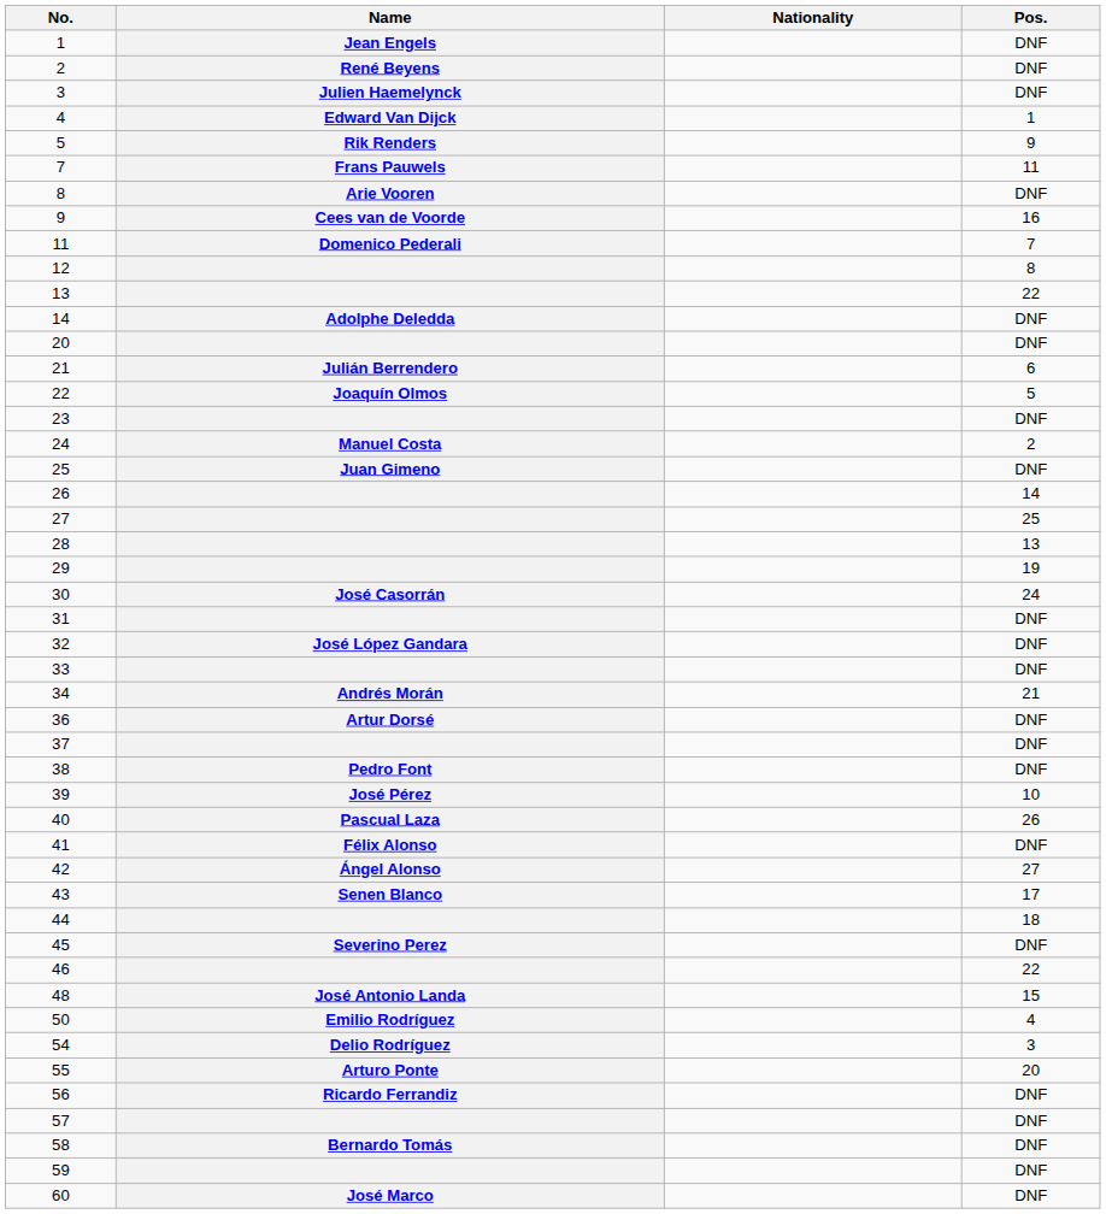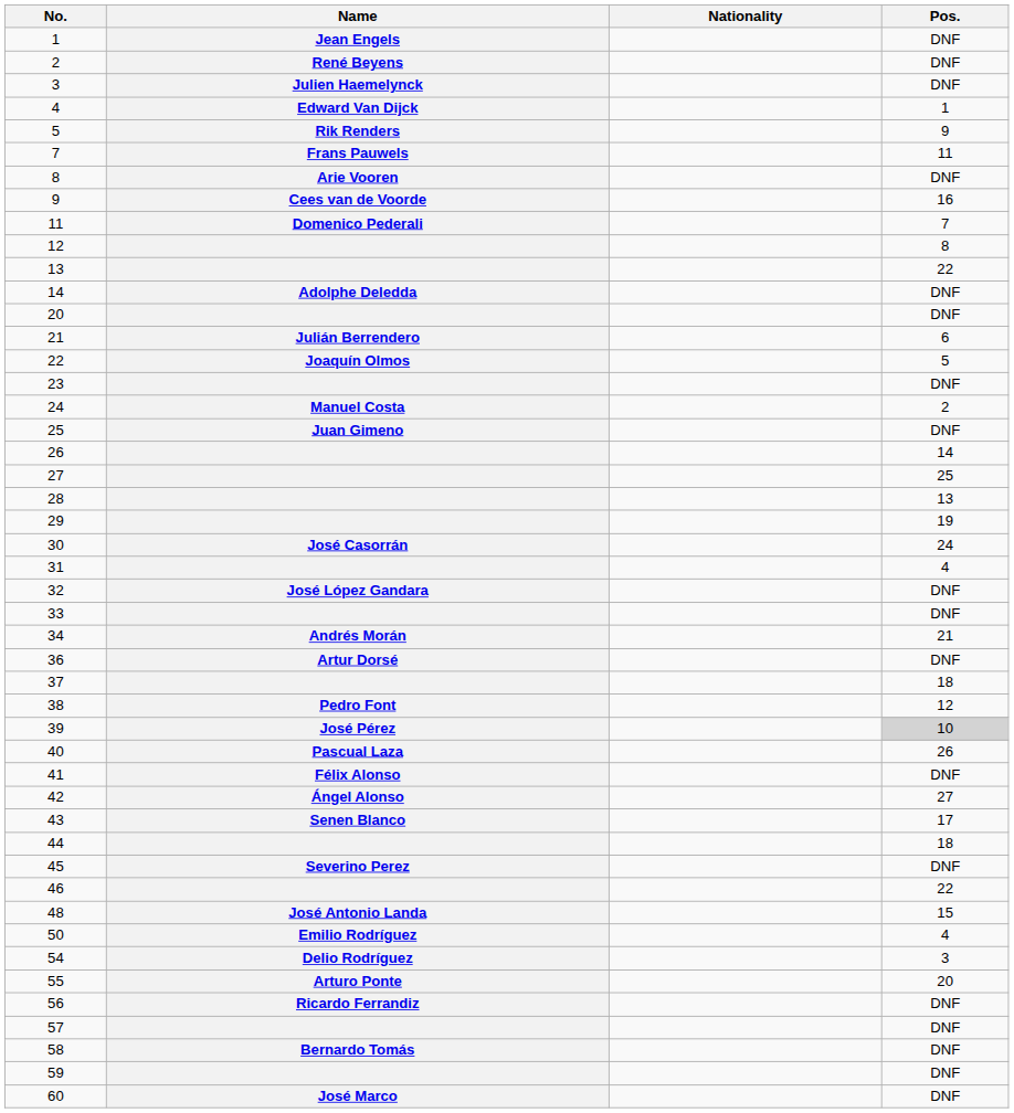 <table class="wikitable plainrowheaders sortable" style="width:70%">
 <tr>
 <th scope="col">No.</th>
 <th scope="col">Name</th>
 <th scope="col">Nationality</th>
 <th scope="col" data-sort-type="number">Pos.</th>
 </tr>
 <tr>
 <td style="text-align:center;">1</td>
 <th scope="row"><a href='#'>Jean Engels</a></th>
 <td></td>
 <td style="text-align:center;" data-sort-value="28">DNF</td>
 </tr>
 <tr>
 <td style="text-align:center;">2</td>
 <th scope="row"><a href='#'>René Beyens</a></th>
 <td></td>
 <td style="text-align:center;" data-sort-value="28">DNF</td>
 </tr>
 <tr>
 <td style="text-align:center;">3</td>
 <th scope="row"><a href='#'>Julien Haemelynck</a></th>
 <td></td>
 <td style="text-align:center;" data-sort-value="28">DNF</td>
 </tr>
 <tr>
 <td style="text-align:center;">4</td>
 <th scope="row"><a href='#'>Edward Van Dijck</a></th>
 <td></td>
 <td style="text-align:center;">1</td>
 </tr>
 <tr>
 <td style="text-align:center;">5</td>
 <th scope="row"><a href='#'>Rik Renders</a></th>
 <td></td>
 <td style="text-align:center;">9</td>
 </tr>
 <tr>
 <td style="text-align:center;">7</td>
 <th scope="row"><a href='#'>Frans Pauwels</a></th>
 <td></td>
 <td style="text-align:center;">11</td>
 </tr>
 <tr>
 <td style="text-align:center;">8</td>
 <th scope="row"><a href='#'>Arie Vooren</a></th>
 <td></td>
 <td style="text-align:center;" data-sort-value="28">DNF</td>
 </tr>
 <tr>
 <td style="text-align:center;">9</td>
 <th scope="row"><a href='#'>Cees van de Voorde</a></th>
 <td></td>
 <td style="text-align:center;">16</td>
 </tr>
 <tr>
 <td style="text-align:center;">11</td>
 <th scope="row"><a href='#'>Domenico Pederali</a></th>
 <td></td>
 <td style="text-align:center;">7</td>
 </tr>
 <tr>
 <td style="text-align:center;">12</td>
 <th scope="row"></th>
 <td></td>
 <td style="text-align:center;">8</td>
 </tr>
 <tr>
 <td style="text-align:center;">13</td>
 <th scope="row"></th>
 <td></td>
 <td style="text-align:center;">22</td>
 </tr>
 <tr>
 <td style="text-align:center;">14</td>
 <th scope="row"><a href='#'>Adolphe Deledda</a></th>
 <td></td>
 <td style="text-align:center;" data-sort-value="28">DNF</td>
 </tr>
 <tr>
 <td style="text-align:center;">20</td>
 <th scope="row"></th>
 <td></td>
 <td style="text-align:center;" data-sort-value="28">DNF</td>
 </tr>
 <tr>
 <td style="text-align:center;">21</td>
 <th scope="row"><a href='#'>Julián Berrendero</a></th>
 <td></td>
 <td style="text-align:center;">6</td>
 </tr>
 <tr>
 <td style="text-align:center;">22</td>
 <th scope="row"><a href='#'>Joaquín Olmos</a></th>
 <td></td>
 <td style="text-align:center;">5</td>
 </tr>
 <tr>
 <td style="text-align:center;">23</td>
 <th scope="row"></th>
 <td></td>
 <td style="text-align:center;" data-sort-value="28">DNF</td>
 </tr>
 <tr>
 <td style="text-align:center;">24</td>
 <th scope="row"><a href='#'>Manuel Costa</a></th>
 <td></td>
 <td style="text-align:center;">2</td>
 </tr>
 <tr>
 <td style="text-align:center;">25</td>
 <th scope="row"><a href='#'>Juan Gimeno</a></th>
 <td></td>
 <td style="text-align:center;" data-sort-value="28">DNF</td>
 </tr>
 <tr>
 <td style="text-align:center;">26</td>
 <th scope="row"></th>
 <td></td>
 <td style="text-align:center;">14</td>
 </tr>
 <tr>
 <td style="text-align:center;">27</td>
 <th scope="row"></th>
 <td></td>
 <td style="text-align:center;">25</td>
 </tr>
 <tr>
 <td style="text-align:center;">28</td>
 <th scope="row"></th>
 <td></td>
 <td style="text-align:center;">13</td>
 </tr>
 <tr>
 <td style="text-align:center;">29</td>
 <th scope="row"></th>
 <td></td>
 <td style="text-align:center;">19</td>
 </tr>
 <tr>
 <td style="text-align:center;">30</td>
 <th scope="row"><a href='#'>José Casorrán</a></th>
 <td></td>
 <td style="text-align:center;">24</td>
 </tr>
 <tr>
 <td style="text-align:center;">31</td>
 <th scope="row"></th>
 <td></td>
-<td style="text-align:center;" data-sort-value="28">DNF</td>
+<td style="text-align:center;">4</td>
 </tr>
 <tr>
 <td style="text-align:center;">32</td>
 <th scope="row"><a href='#'>José López Gandara</a></th>
 <td></td>
 <td style="text-align:center;" data-sort-value="28">DNF</td>
 </tr>
 <tr>
 <td style="text-align:center;">33</td>
 <th scope="row"></th>
 <td></td>
 <td style="text-align:center;" data-sort-value="28">DNF</td>
 </tr>
 <tr>
 <td style="text-align:center;">34</td>
 <th scope="row"><a href='#'>Andrés Morán</a></th>
 <td></td>
 <td style="text-align:center;">21</td>
 </tr>
 <tr>
 <td style="text-align:center;">36</td>
 <th scope="row"><a href='#'>Artur Dorsé</a></th>
 <td></td>
 <td style="text-align:center;" data-sort-value="28">DNF</td>
 </tr>
 <tr>
 <td style="text-align:center;">37</td>
 <th scope="row"></th>
 <td></td>
-<td style="text-align:center;" data-sort-value="28">DNF</td>
+<td style="text-align:center;">18</td>
 </tr>
 <tr>
 <td style="text-align:center;">38</td>
 <th scope="row"><a href='#'>Pedro Font</a></th>
 <td></td>
-<td style="text-align:center;" data-sort-value="28">DNF</td>
+<td style="text-align:center;">12</td>
 </tr>
 <tr>
 <td style="text-align:center;">39</td>
 <th scope="row"><a href='#'>José Pérez</a></th>
 <td></td>
-<td style="text-align:center;">10</td>
+<td style="background: lightgrey; text-align:center;">10</td>
 </tr>
 <tr>
 <td style="text-align:center;">40</td>
 <th scope="row"><a href='#'>Pascual Laza</a></th>
 <td></td>
 <td style="text-align:center;">26</td>
 </tr>
 <tr>
 <td style="text-align:center;">41</td>
 <th scope="row"><a href='#'>Félix Alonso</a></th>
 <td></td>
 <td style="text-align:center;" data-sort-value="28">DNF</td>
 </tr>
 <tr>
 <td style="text-align:center;">42</td>
 <th scope="row"><a href='#'>Ángel Alonso</a></th>
 <td></td>
 <td style="text-align:center;">27</td>
 </tr>
 <tr>
 <td style="text-align:center;">43</td>
 <th scope="row"><a href='#'>Senen Blanco</a></th>
 <td></td>
 <td style="text-align:center;">17</td>
 </tr>
 <tr>
 <td style="text-align:center;">44</td>
 <th scope="row"></th>
 <td></td>
 <td style="text-align:center;">18</td>
 </tr>
 <tr>
 <td style="text-align:center;">45</td>
 <th scope="row"><a href='#'>Severino Perez</a></th>
 <td></td>
 <td style="text-align:center;" data-sort-value="28">DNF</td>
 </tr>
 <tr>
 <td style="text-align:center;">46</td>
 <th scope="row"></th>
 <td></td>
 <td style="text-align:center;">22</td>
 </tr>
 <tr>
 <td style="text-align:center;">48</td>
 <th scope="row"><a href='#'>José Antonio Landa</a></th>
 <td></td>
 <td style="text-align:center;">15</td>
 </tr>
 <tr>
 <td style="text-align:center;">50</td>
 <th scope="row"><a href='#'>Emilio Rodríguez</a></th>
 <td></td>
 <td style="text-align:center;">4</td>
 </tr>
 <tr>
 <td style="text-align:center;">54</td>
 <th scope="row"><a href='#'>Delio Rodríguez</a></th>
 <td></td>
 <td style="text-align:center;">3</td>
 </tr>
 <tr>
 <td style="text-align:center;">55</td>
 <th scope="row"><a href='#'>Arturo Ponte</a></th>
 <td></td>
 <td style="text-align:center;">20</td>
 </tr>
 <tr>
 <td style="text-align:center;">56</td>
 <th scope="row"><a href='#'>Ricardo Ferrandiz</a></th>
 <td></td>
 <td style="text-align:center;" data-sort-value="28">DNF</td>
 </tr>
 <tr>
 <td style="text-align:center;">57</td>
 <th scope="row"></th>
 <td></td>
 <td style="text-align:center;" data-sort-value="28">DNF</td>
 </tr>
 <tr>
 <td style="text-align:center;">58</td>
 <th scope="row"><a href='#'>Bernardo Tomás</a></th>
 <td></td>
 <td style="text-align:center;" data-sort-value="28">DNF</td>
 </tr>
 <tr>
 <td style="text-align:center;">59</td>
 <th scope="row"></th>
 <td></td>
 <td style="text-align:center;" data-sort-value="28">DNF</td>
 </tr>
 <tr>
 <td style="text-align:center;">60</td>
 <th scope="row"><a href='#'>José Marco</a></th>
 <td></td>
 <td style="text-align:center;" data-sort-value="28">DNF</td>
 </tr>
 </table>
